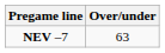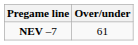 <table class="wikitable">
 <tr align="center">
 <th style=>Pregame line</th>
 <th style=>Over/under</th>
 </tr>
 <tr align="center">
 <td><strong>NEV</strong> –7</td>
-<td>63</td>
+<td>61</td>
 </tr>
 </table>
